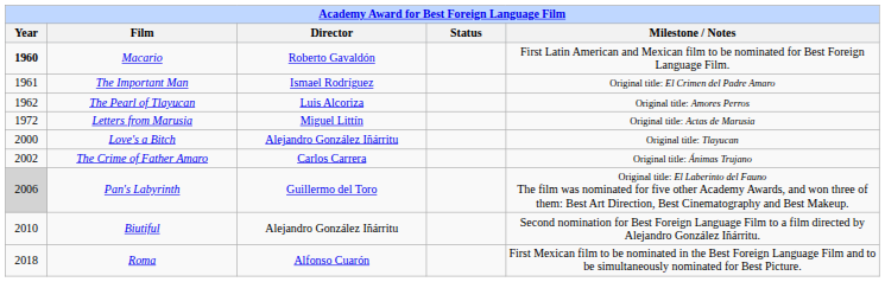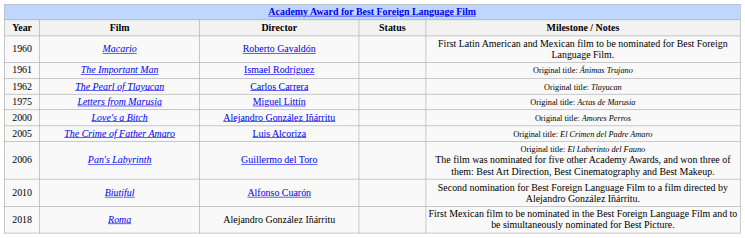 <table class="wikitable" style="text-align: center">
 <tr ---- bgcolor="#bfd7ff">
 <td colspan=6 align=center><strong><a href='#'>Academy Award for Best Foreign Language Film</a></strong></td>
 </tr>
 <tr ---- bgcolor="#ebf5ff">
 <th width="50">Year</th>
 <th width="250">Film</th>
 <th width="250">Director</th>
 <th width="100">Status</th>
 <th width="500">Milestone / Notes</th>
 </tr>
 <tr>
-<td><strong>1960</strong></td>
+<td>1960</td>
 <td><em><a href='#'>Macario</a></em></td>
 <td><a href='#'>Roberto Gavaldón</a></td>
 <td></td>
 <td>First Latin American and Mexican film to be nominated for Best Foreign Language Film.</td>
 </tr>
 <tr>
 <td>1961</td>
 <td><em><a href='#'>The Important Man</a></em></td>
 <td><a href='#'>Ismael Rodríguez</a></td>
 <td></td>
-<td><small>Original title: <em>El Crimen del Padre Amaro</em></small></td>
+<td><small>Original title: <em>Ánimas Trujano</em></small></td>
 </tr>
 <tr>
 <td>1962</td>
 <td><em><a href='#'>The Pearl of Tlayucan</a></em></td>
-<td><a href='#'>Luis Alcoriza</a></td>
+<td><a href='#'>Carlos Carrera</a></td>
 <td></td>
-<td><small>Original title: <em>Amores Perros</em></small></td>
+<td><small>Original title: <em>Tlayucan</em></small></td>
 </tr>
 <tr>
-<td>1972</td>
+<td>1975</td>
 <td><em><a href='#'>Letters from Marusia</a></em></td>
 <td><a href='#'>Miguel Littín</a></td>
 <td></td>
 <td><small>Original title: <em>Actas de Marusia</em></small></td>
 </tr>
 <tr>
 <td>2000</td>
 <td><em><a href='#'>Love's a Bitch</a></em></td>
 <td><a href='#'>Alejandro González Iñárritu</a></td>
 <td></td>
-<td><small>Original title: <em>Tlayucan</em></small></td>
+<td><small>Original title: <em>Amores Perros</em></small></td>
 </tr>
 <tr>
-<td>2002</td>
+<td>2005</td>
 <td><em><a href='#'>The Crime of Father Amaro</a></em></td>
-<td><a href='#'>Carlos Carrera</a></td>
+<td><a href='#'>Luis Alcoriza</a></td>
 <td></td>
-<td><small>Original title: <em>Ánimas Trujano</em></small></td>
+<td><small>Original title: <em>El Crimen del Padre Amaro</em></small></td>
 </tr>
 <tr>
-<td style="background: lightgrey;">2006</td>
+<td>2006</td>
 <td><em><a href='#'>Pan's Labyrinth</a></em></td>
 <td><a href='#'>Guillermo del Toro</a></td>
 <td></td>
 <td><small>Original title: <em>El Laberinto del Fauno</em></small><br>The film was nominated for five other Academy Awards, and won three of them: Best Art Direction, Best Cinematography and Best Makeup.</td>
 </tr>
 <tr>
 <td>2010</td>
 <td><em><a href='#'>Biutiful</a></em></td>
-<td>Alejandro González Iñárritu</td>
+<td><a href='#'>Alfonso Cuarón</a></td>
 <td></td>
 <td>Second nomination for Best Foreign Language Film to a film directed by Alejandro González Iñárritu.</td>
 </tr>
 <tr>
 <td>2018</td>
 <td><em><a href='#'>Roma</a></em></td>
-<td><a href='#'>Alfonso Cuarón</a></td>
+<td>Alejandro González Iñárritu</td>
 <td></td>
 <td>First Mexican film to be nominated in the Best Foreign Language Film and to be simultaneously nominated for Best Picture.</td>
 </tr>
 </table>
